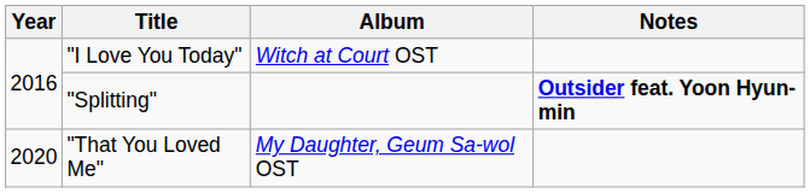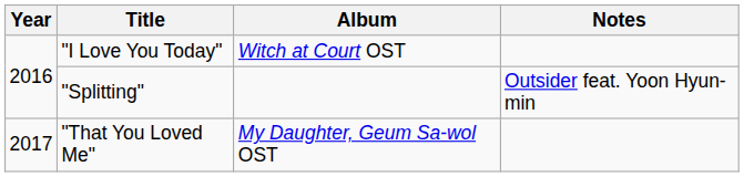 <table class="wikitable">
 <tr>
 <th>Year</th>
 <th>Title</th>
 <th>Album</th>
 <th>Notes</th>
 </tr>
 <tr>
 <td rowspan=2>2016</td>
 <td>"I Love You Today"</td>
 <td><em><a href='#'>Witch at Court</a></em> OST</td>
 <td></td>
 </tr>
 <tr>
 <td>"Splitting"</td>
 <td></td>
-<td><strong><a href='#'>Outsider</a> feat. Yoon Hyun-min</strong></td>
+<td><a href='#'>Outsider</a> feat. Yoon Hyun-min</td>
 </tr>
 <tr>
-<td>2020</td>
+<td>2017</td>
 <td>"That You Loved Me"</td>
 <td><em><a href='#'>My Daughter, Geum Sa-wol</a></em> OST</td>
 <td></td>
 </tr>
 </table>
